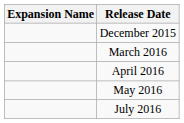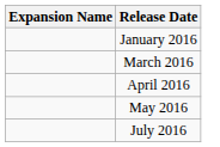 <table class="wikitable" style="text-align:center">
 <tr>
 <th>Expansion Name</th>
 <th>Release Date</th>
 </tr>
 <tr>
 <td></td>
-<td>December 2015</td>
+<td>January 2016</td>
 </tr>
 <tr>
 <td></td>
 <td>March 2016</td>
 </tr>
 <tr>
 <td></td>
 <td>April 2016</td>
 </tr>
 <tr>
 <td></td>
 <td>May 2016</td>
 </tr>
 <tr>
 <td></td>
 <td>July 2016</td>
 </tr>
 </table>
